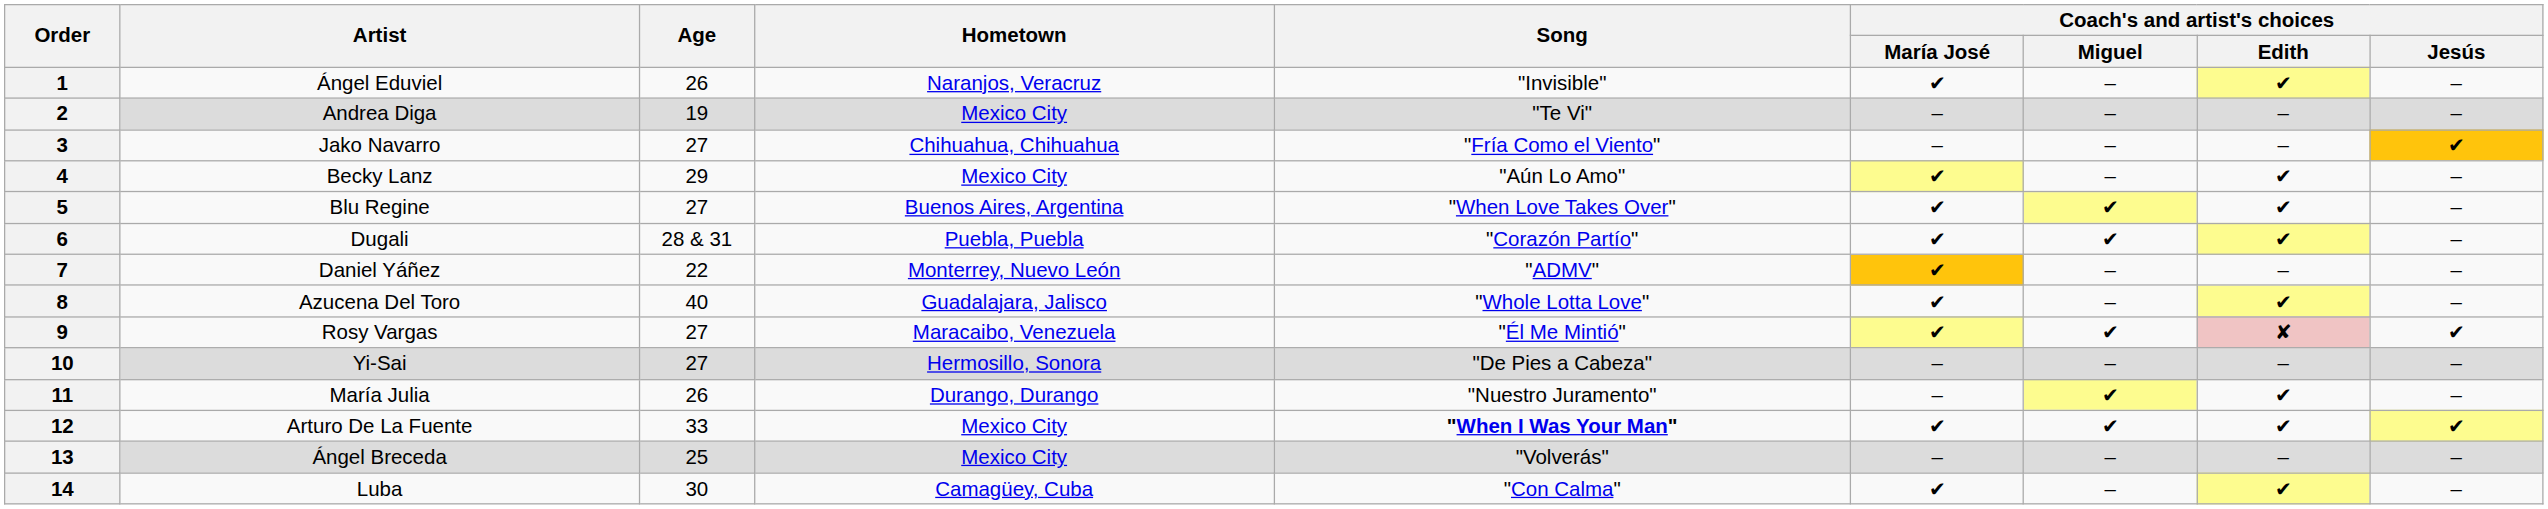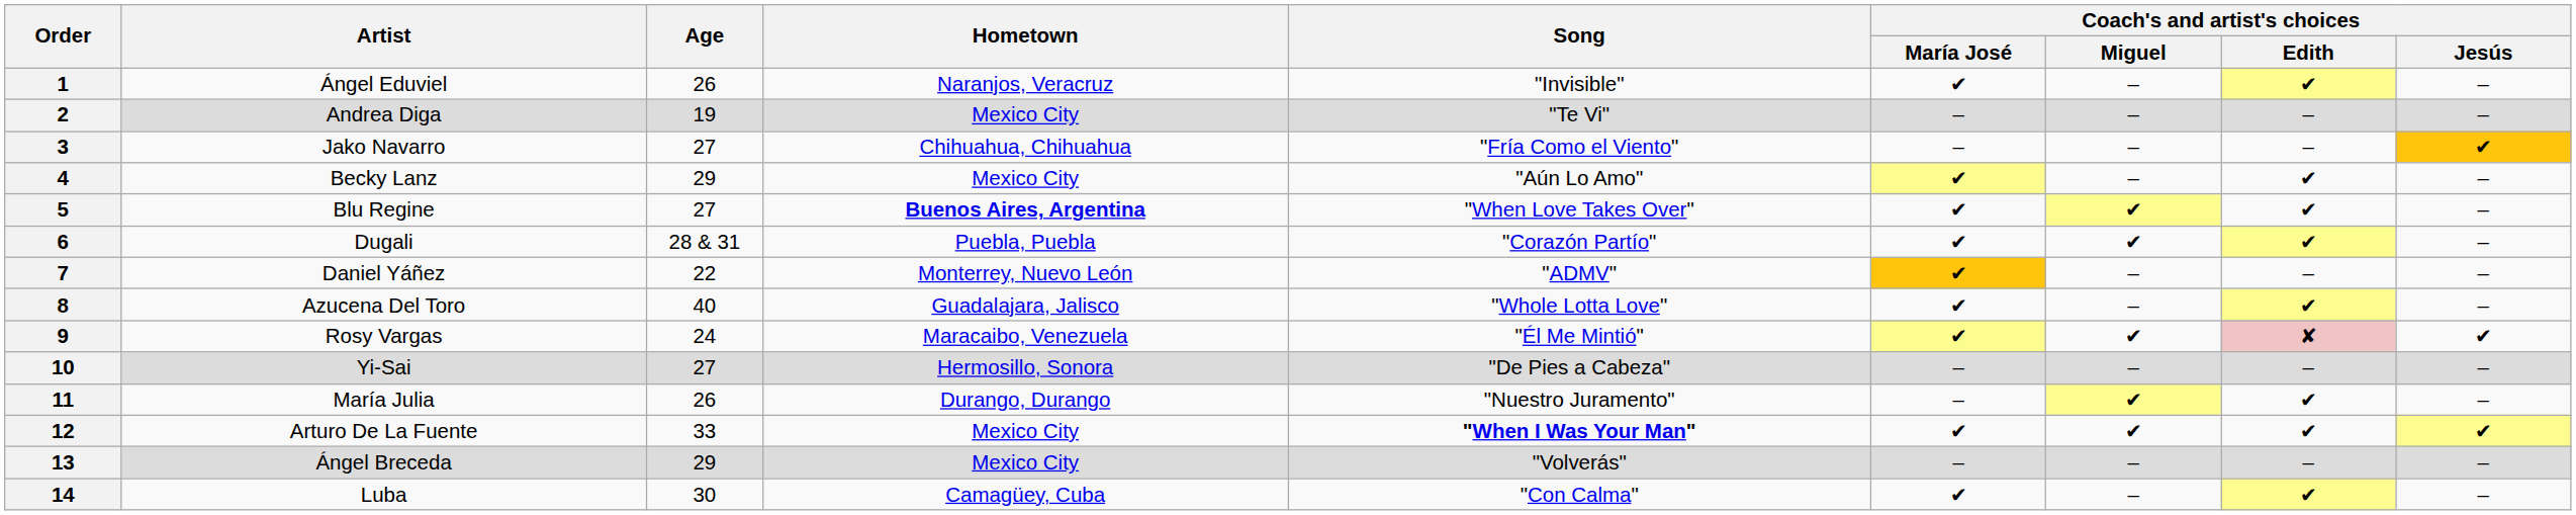 <table class="wikitable" style="text-align:center; line-height:17px; width:100%">
 <tr>
 <th scope="col" rowspan="2" style="width:04%">Order</th>
 <th scope="col" rowspan="2" style="width:18%">Artist</th>
 <th scope="col" rowspan="2" style="width:04%">Age</th>
 <th scope="col" rowspan="2" style="width:18%">Hometown</th>
 <th scope="col" rowspan="2" style="width:20%">Song</th>
 <th scope="col" colspan="4" style="width:24%">Coach's and artist's choices</th>
 </tr>
 <tr>
 <th style="width:06%">María José</th>
 <th style="width:06%">Miguel</th>
 <th style="width:06%">Edith</th>
 <th style="width:06%">Jesús</th>
 </tr>
 <tr>
 <th>1</th>
 <td>Ángel Eduviel</td>
 <td>26</td>
 <td><a href='#'>Naranjos, Veracruz</a></td>
 <td>"Invisible"</td>
 <td>✔</td>
 <td>–</td>
 <td style="background:#fdfc8f">✔</td>
 <td>–</td>
 </tr>
 <tr style="background:#dcdcdc">
 <th>2</th>
 <td>Andrea Diga</td>
 <td>19</td>
 <td><a href='#'>Mexico City</a></td>
 <td>"Te Vi"</td>
 <td>–</td>
 <td>–</td>
 <td>–</td>
 <td>–</td>
 </tr>
 <tr>
 <th>3</th>
 <td>Jako Navarro</td>
 <td>27</td>
 <td><a href='#'>Chihuahua, Chihuahua</a></td>
 <td>"<a href='#'>Fría Como el Viento</a>"</td>
 <td>–</td>
 <td>–</td>
 <td>–</td>
 <td style="background:#ffc40c">✔</td>
 </tr>
 <tr>
 <th>4</th>
 <td>Becky Lanz</td>
 <td>29</td>
 <td><a href='#'>Mexico City</a></td>
 <td>"Aún Lo Amo"</td>
 <td style="background:#fdfc8f">✔</td>
 <td>–</td>
 <td>✔</td>
 <td>–</td>
 </tr>
 <tr>
 <th>5</th>
 <td>Blu Regine</td>
 <td>27</td>
-<td><a href='#'>Buenos Aires, Argentina</a></td>
+<td><strong><a href='#'>Buenos Aires, Argentina</a></strong></td>
 <td>"<a href='#'>When Love Takes Over</a>"</td>
 <td>✔</td>
 <td style="background:#fdfc8f">✔</td>
 <td>✔</td>
 <td>–</td>
 </tr>
 <tr>
 <th>6</th>
 <td>Dugali</td>
 <td>28 & 31</td>
 <td><a href='#'>Puebla, Puebla</a></td>
 <td>"<a href='#'>Corazón Partío</a>"</td>
 <td>✔</td>
 <td>✔</td>
 <td style="background:#fdfc8f">✔</td>
 <td>–</td>
 </tr>
 <tr>
 <th>7</th>
 <td>Daniel Yáñez</td>
 <td>22</td>
 <td><a href='#'>Monterrey, Nuevo León</a></td>
 <td>"<a href='#'>ADMV</a>"</td>
 <td style="background:#ffc40c">✔</td>
 <td>–</td>
 <td>–</td>
 <td>–</td>
 </tr>
 <tr>
 <th>8</th>
 <td>Azucena Del Toro</td>
 <td>40</td>
 <td><a href='#'>Guadalajara, Jalisco</a></td>
 <td>"<a href='#'>Whole Lotta Love</a>"</td>
 <td>✔</td>
 <td>–</td>
 <td style="background:#fdfc8f">✔</td>
 <td>–</td>
 </tr>
 <tr>
 <th>9</th>
 <td>Rosy Vargas</td>
-<td>27</td>
+<td>24</td>
 <td><a href='#'>Maracaibo, Venezuela</a></td>
 <td>"<a href='#'>Él Me Mintió</a>"</td>
 <td style="background:#fdfc8f">✔</td>
 <td>✔</td>
 <td style="background:#f0c4c4">✘</td>
 <td>✔</td>
 </tr>
 <tr style="background:#dcdcdc">
 <th>10</th>
 <td>Yi-Sai</td>
 <td>27</td>
 <td><a href='#'>Hermosillo, Sonora</a></td>
 <td>"De Pies a Cabeza"</td>
 <td>–</td>
 <td>–</td>
 <td>–</td>
 <td>–</td>
 </tr>
 <tr>
 <th>11</th>
 <td>María Julia</td>
 <td>26</td>
 <td><a href='#'>Durango, Durango</a></td>
 <td>"Nuestro Juramento"</td>
 <td>–</td>
 <td style="background:#fdfc8f">✔</td>
 <td>✔</td>
 <td>–</td>
 </tr>
 <tr>
 <th>12</th>
 <td>Arturo De La Fuente</td>
 <td>33</td>
 <td><a href='#'>Mexico City</a></td>
 <td><strong>"<a href='#'>When I Was Your Man</a>"</strong></td>
 <td>✔</td>
 <td>✔</td>
 <td>✔</td>
 <td style="background:#fdfc8f">✔</td>
 </tr>
 <tr style="background:#dcdcdc">
 <th>13</th>
 <td>Ángel Breceda</td>
-<td>25</td>
+<td>29</td>
 <td><a href='#'>Mexico City</a></td>
 <td>"Volverás"</td>
 <td>–</td>
 <td>–</td>
 <td>–</td>
 <td>–</td>
 </tr>
 <tr>
 <th>14</th>
 <td>Luba</td>
 <td>30</td>
 <td><a href='#'>Camagüey, Cuba</a></td>
 <td>"<a href='#'>Con Calma</a>"</td>
 <td>✔</td>
 <td>–</td>
 <td style="background:#fdfc8f">✔</td>
 <td>–</td>
 </tr>
 </table>
